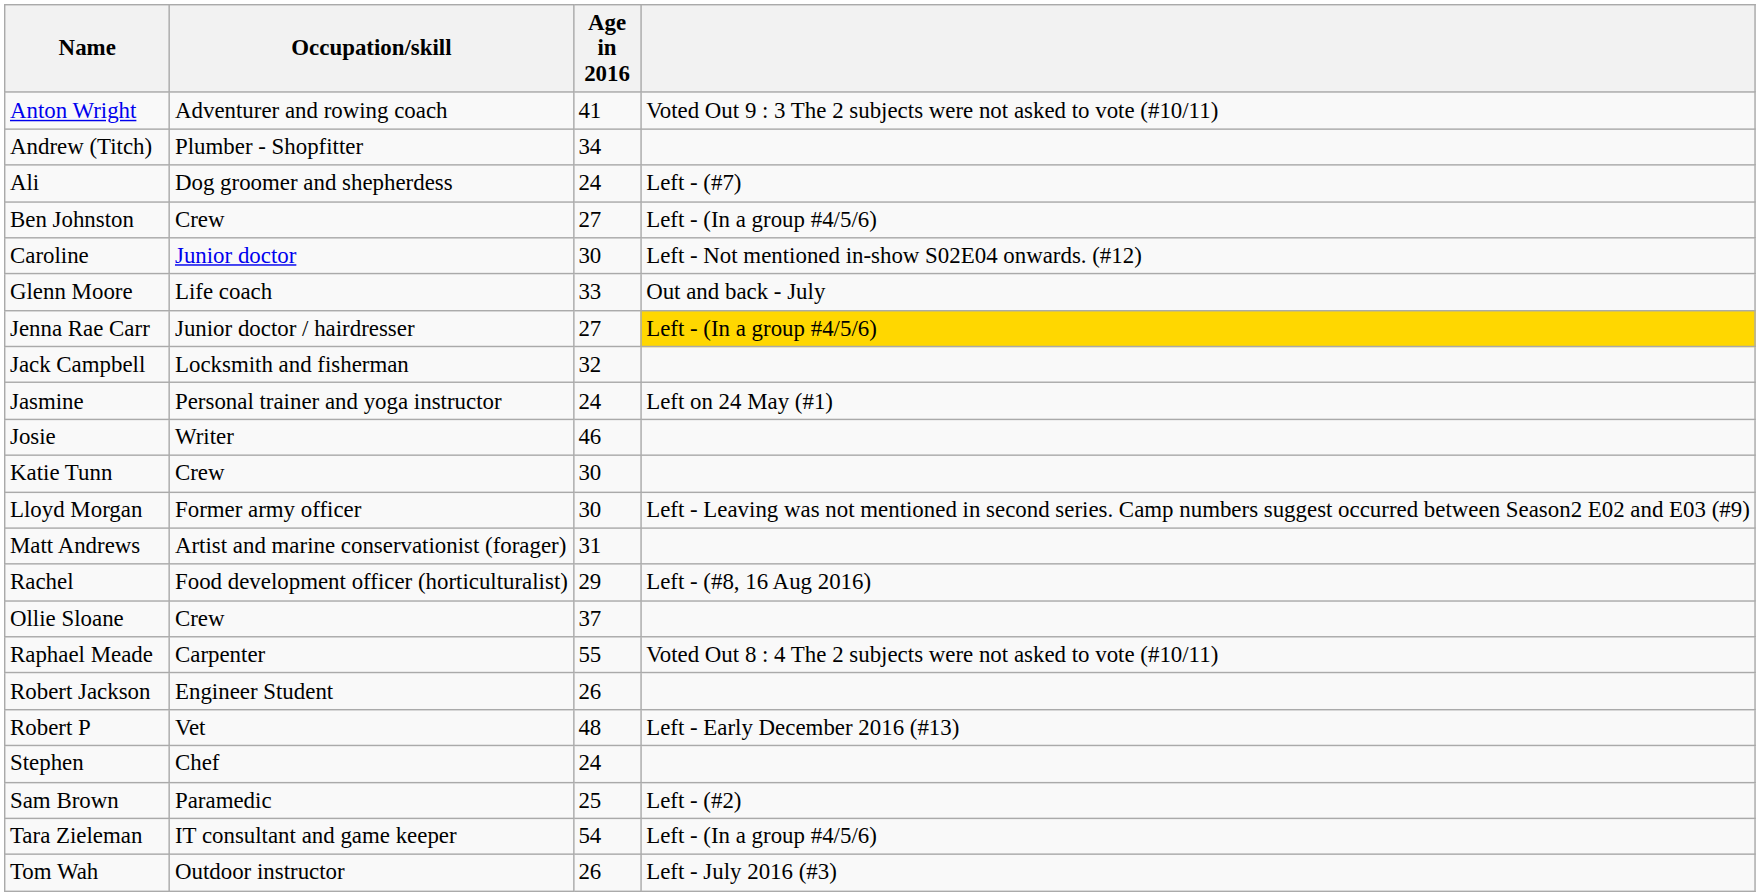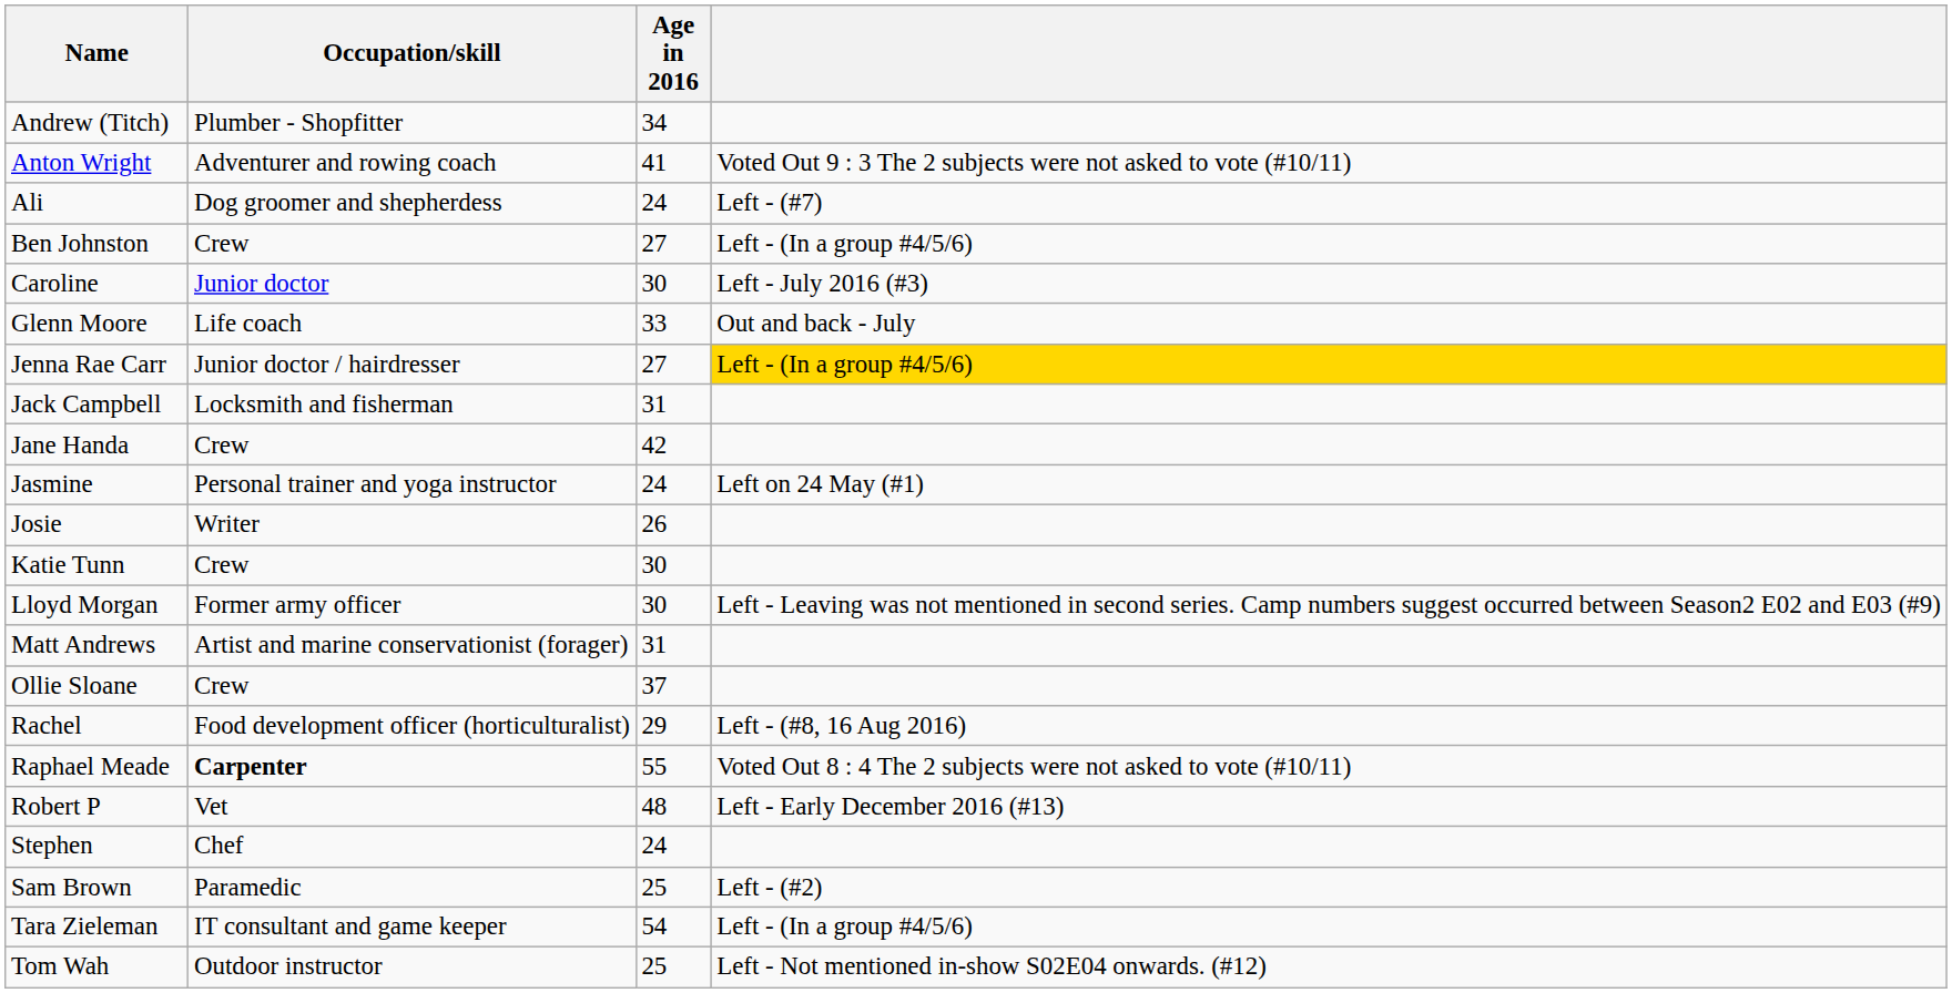 <table class="wikitable">
 <tr>
 <th scope="col" style="width: 108px;">Name</th>
 <th>Occupation/skill</th>
 <th scope="col" style="width: 40px;">Age in 2016</th>
 <th></th>
 </tr>
 <tr>
+<td>Andrew (Titch)</td>
+<td>Plumber - Shopfitter</td>
+<td>34</td>
+<td></td>
+</tr>
+<tr>
 <td><a href='#'>Anton Wright</a></td>
 <td>Adventurer and rowing coach</td>
 <td>41</td>
 <td>Voted Out 9 : 3  The 2 subjects were not asked to vote (#10/11)</td>
-</tr>
-<tr>
-<td>Andrew (Titch)</td>
-<td>Plumber - Shopfitter</td>
-<td>34</td>
-<td></td>
 </tr>
 <tr>
 <td>Ali</td>
 <td>Dog groomer and shepherdess</td>
 <td>24</td>
 <td>Left - (#7)</td>
 </tr>
 <tr>
 <td>Ben Johnston</td>
 <td>Crew</td>
 <td>27</td>
 <td>Left - (In a group #4/5/6)</td>
 </tr>
 <tr>
 <td>Caroline</td>
 <td><a href='#'>Junior doctor</a></td>
 <td>30</td>
-<td>Left - Not mentioned in-show S02E04 onwards. (#12)</td>
+<td>Left - July 2016 (#3)</td>
 </tr>
 <tr>
 <td>Glenn Moore</td>
 <td>Life coach</td>
 <td>33</td>
 <td>Out and back - July</td>
 </tr>
 <tr>
 <td>Jenna Rae Carr</td>
 <td>Junior doctor / hairdresser</td>
 <td>27</td>
 <td style="background: gold;">Left - (In a group #4/5/6)</td>
 </tr>
 <tr>
 <td>Jack Campbell</td>
 <td>Locksmith and fisherman</td>
-<td>32</td>
+<td>31</td>
+<td></td>
+</tr>
+<tr>
+<td>Jane Handa</td>
+<td>Crew</td>
+<td>42</td>
 <td></td>
 </tr>
 <tr>
 <td>Jasmine</td>
 <td>Personal trainer and yoga instructor</td>
 <td>24</td>
 <td>Left on 24 May (#1)</td>
 </tr>
 <tr>
 <td>Josie</td>
 <td>Writer</td>
-<td>46</td>
+<td>26</td>
 <td></td>
 </tr>
 <tr>
 <td>Katie Tunn</td>
 <td>Crew</td>
 <td>30</td>
 <td></td>
 </tr>
 <tr>
 <td>Lloyd Morgan</td>
 <td>Former army officer</td>
 <td>30</td>
 <td>Left - Leaving was not mentioned in second series. Camp numbers suggest occurred between Season2 E02 and E03 (#9)</td>
 </tr>
 <tr>
 <td>Matt Andrews</td>
 <td>Artist and marine conservationist (forager)</td>
 <td>31</td>
 <td></td>
 </tr>
 <tr>
+<td>Ollie Sloane</td>
+<td>Crew</td>
+<td>37</td>
+<td></td>
+</tr>
+<tr>
 <td>Rachel</td>
 <td>Food development officer (horticulturalist)</td>
 <td>29</td>
 <td>Left - (#8, 16 Aug 2016)</td>
 </tr>
 <tr>
-<td>Ollie Sloane</td>
-<td>Crew</td>
-<td>37</td>
-<td></td>
-</tr>
-<tr>
 <td>Raphael Meade</td>
-<td>Carpenter</td>
+<td><strong>Carpenter</strong></td>
 <td>55</td>
 <td>Voted Out 8 : 4  The 2 subjects were not asked to vote (#10/11)</td>
-</tr>
-<tr>
-<td>Robert Jackson</td>
-<td>Engineer Student</td>
-<td>26</td>
-<td></td>
 </tr>
 <tr>
 <td>Robert P</td>
 <td>Vet</td>
 <td>48</td>
 <td>Left - Early December 2016 (#13)</td>
 </tr>
 <tr>
 <td>Stephen</td>
 <td>Chef</td>
 <td>24</td>
 <td></td>
 </tr>
 <tr>
 <td>Sam Brown</td>
 <td>Paramedic</td>
 <td>25</td>
 <td>Left - (#2)</td>
 </tr>
 <tr>
 <td>Tara Zieleman</td>
 <td>IT consultant and game keeper</td>
 <td>54</td>
 <td>Left - (In a group #4/5/6)</td>
 </tr>
 <tr>
 <td>Tom Wah</td>
 <td>Outdoor instructor</td>
-<td>26</td>
-<td>Left - July 2016 (#3)</td>
+<td>25</td>
+<td>Left - Not mentioned in-show S02E04 onwards. (#12)</td>
 </tr>
 </table>
